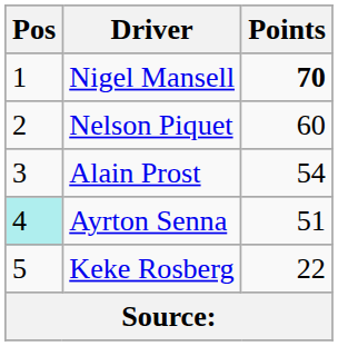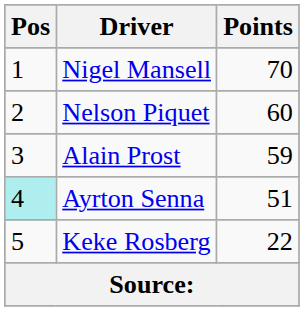 <table class="wikitable" style="font-size: 95%;">
 <tr>
 <th>Pos</th>
 <th>Driver</th>
 <th>Points</th>
 </tr>
 <tr>
 <td>1</td>
 <td> <a href='#'>Nigel Mansell</a></td>
-<td align="right"><strong>70</strong></td>
+<td align="right">70</td>
 </tr>
 <tr>
 <td>2</td>
 <td> <a href='#'>Nelson Piquet</a></td>
 <td align="right">60</td>
 </tr>
 <tr>
 <td>3</td>
 <td> <a href='#'>Alain Prost</a></td>
-<td align="right">54</td>
+<td align="right">59</td>
 </tr>
 <tr>
 <td style="background: paleturquoise;">4</td>
 <td> <a href='#'>Ayrton Senna</a></td>
 <td align="right">51</td>
 </tr>
 <tr>
 <td>5</td>
 <td> <a href='#'>Keke Rosberg</a></td>
 <td align="right">22</td>
 </tr>
 <tr>
 <th colspan=4>Source: </th>
 </tr>
 </table>
